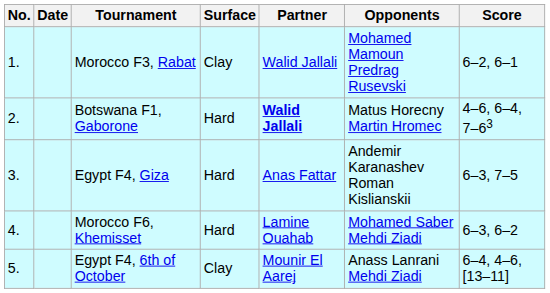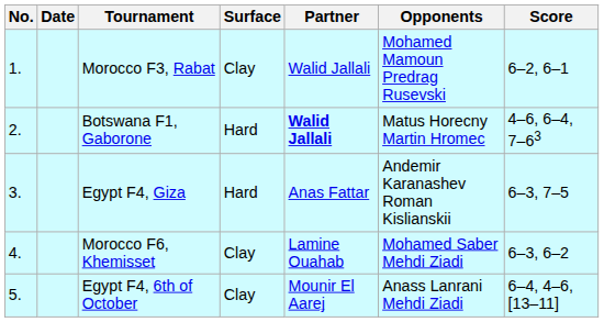 <table class="sortable wikitable">
 <tr>
 <th>No.</th>
 <th>Date</th>
 <th>Tournament</th>
 <th>Surface</th>
 <th>Partner</th>
 <th>Opponents</th>
 <th class="unsortable">Score</th>
 </tr>
 <tr style="background:#cffcff;">
 <td>1.</td>
 <td></td>
 <td>Morocco F3, <a href='#'>Rabat</a></td>
 <td>Clay</td>
 <td> <a href='#'>Walid Jallali</a></td>
 <td> <a href='#'>Mohamed Mamoun</a> <br>  <a href='#'>Predrag Rusevski</a></td>
 <td>6–2, 6–1</td>
 </tr>
 <tr style="background:#cffcff;">
 <td>2.</td>
 <td></td>
 <td>Botswana F1, <a href='#'>Gaborone</a></td>
 <td>Hard</td>
 <td><strong> <a href='#'>Walid Jallali</a></strong></td>
 <td> Matus Horecny <br>  <a href='#'>Martin Hromec</a></td>
 <td>4–6, 6–4, 7–6<sup>3</sup></td>
 </tr>
 <tr style="background:#cffcff;">
 <td>3.</td>
 <td></td>
 <td>Egypt F4, <a href='#'>Giza</a></td>
 <td>Hard</td>
 <td> <a href='#'>Anas Fattar</a></td>
 <td> Andemir Karanashev <br>  Roman Kislianskii</td>
 <td>6–3, 7–5</td>
 </tr>
 <tr style="background:#cffcff;">
 <td>4.</td>
 <td></td>
 <td>Morocco F6, <a href='#'>Khemisset</a></td>
-<td>Hard</td>
+<td>Clay</td>
 <td> <a href='#'>Lamine Ouahab</a></td>
 <td> <a href='#'>Mohamed Saber</a> <br>  <a href='#'>Mehdi Ziadi</a></td>
 <td>6–3, 6–2</td>
 </tr>
 <tr style="background:#cffcff;">
 <td>5.</td>
 <td></td>
 <td>Egypt F4, <a href='#'>6th of October</a></td>
 <td>Clay</td>
 <td> <a href='#'>Mounir El Aarej</a></td>
 <td> Anass Lanrani <br>  <a href='#'>Mehdi Ziadi</a></td>
 <td>6–4, 4–6, [13–11]</td>
 </tr>
 </table>
